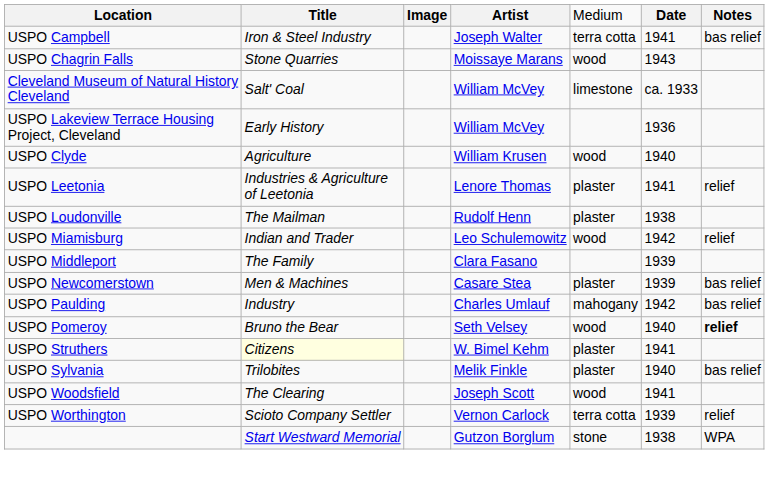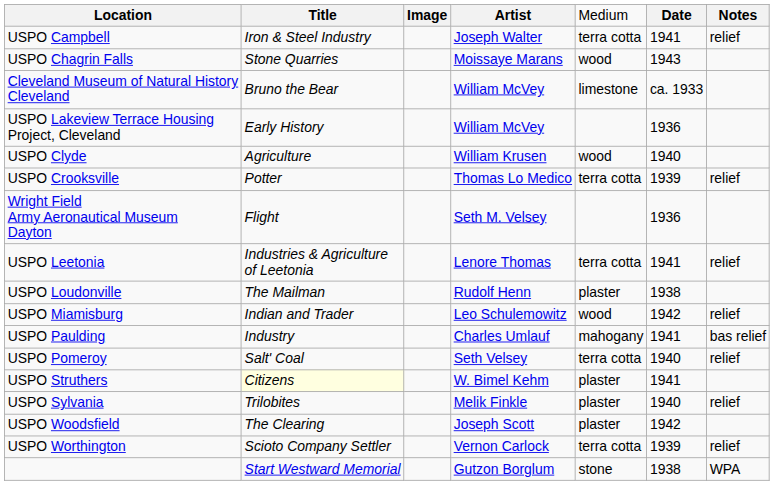 <table class="wikitable sortable">
 <tr>
 <th>Location</th>
 <th>Title</th>
 <th>Image</th>
 <th>Artist</th>
 <td>Medium</td>
 <th>Date</th>
 <th>Notes</th>
 </tr>
 <tr>
 <td>USPO <a href='#'>Campbell</a></td>
 <td><em>Iron & Steel Industry</em></td>
 <td></td>
 <td><a href='#'>Joseph Walter</a></td>
 <td>terra cotta</td>
 <td>1941</td>
-<td>bas relief</td>
+<td>relief</td>
 </tr>
 <tr>
 <td>USPO <a href='#'>Chagrin Falls</a></td>
 <td><em>Stone Quarries</em></td>
 <td></td>
 <td><a href='#'>Moissaye Marans</a></td>
 <td>wood</td>
 <td>1943</td>
 <td></td>
 </tr>
 <tr>
 <td><a href='#'>Cleveland Museum of Natural History</a><br> <a href='#'>Cleveland</a></td>
-<td><em>Salt' Coal</em></td>
+<td><em>Bruno the Bear</em></td>
 <td></td>
 <td><a href='#'>William McVey</a></td>
 <td>limestone</td>
 <td>ca. 1933</td>
 <td></td>
 </tr>
 <tr>
 <td>USPO <a href='#'>Lakeview Terrace Housing</a><br>Project, Cleveland</td>
 <td><em>Early History</em></td>
 <td></td>
 <td><a href='#'>William McVey</a></td>
 <td></td>
 <td>1936</td>
 <td></td>
 </tr>
 <tr>
 <td>USPO <a href='#'>Clyde</a></td>
 <td><em>Agriculture</em></td>
 <td></td>
 <td><a href='#'>William Krusen</a></td>
 <td>wood</td>
 <td>1940</td>
 <td></td>
 </tr>
 <tr>
+<td>USPO <a href='#'>Crooksville</a></td>
+<td><em>Potter</em></td>
+<td></td>
+<td><a href='#'>Thomas Lo Medico</a></td>
+<td>terra cotta</td>
+<td>1939</td>
+<td>relief</td>
+</tr>
+<tr>
+<td><a href='#'>Wright Field</a><br><a href='#'>Army Aeronautical Museum</a><br><a href='#'>Dayton</a></td>
+<td><em>Flight</em></td>
+<td></td>
+<td><a href='#'>Seth M. Velsey</a></td>
+<td></td>
+<td>1936</td>
+<td></td>
+</tr>
+<tr>
 <td>USPO <a href='#'>Leetonia</a></td>
 <td><em>Industries & Agriculture<br>of Leetonia</em></td>
 <td></td>
 <td><a href='#'>Lenore Thomas</a></td>
-<td>plaster</td>
+<td>terra cotta</td>
 <td>1941</td>
 <td>relief</td>
 </tr>
 <tr>
 <td>USPO <a href='#'>Loudonville</a></td>
 <td><em>The Mailman</em></td>
 <td></td>
 <td><a href='#'>Rudolf Henn</a></td>
 <td>plaster</td>
 <td>1938</td>
 <td></td>
 </tr>
 <tr>
 <td>USPO <a href='#'>Miamisburg</a></td>
 <td><em>Indian and Trader</em></td>
 <td></td>
 <td><a href='#'>Leo Schulemowitz</a></td>
 <td>wood</td>
 <td>1942</td>
 <td>relief</td>
 </tr>
 <tr>
-<td>USPO <a href='#'>Middleport</a></td>
-<td><em>The Family</em></td>
-<td></td>
-<td><a href='#'>Clara Fasano</a></td>
-<td></td>
-<td>1939</td>
-<td></td>
-</tr>
-<tr>
-<td>USPO <a href='#'>Newcomerstown</a></td>
-<td><em>Men & Machines</em></td>
-<td></td>
-<td><a href='#'>Casare Stea</a></td>
-<td>plaster</td>
-<td>1939</td>
-<td>bas relief</td>
-</tr>
-<tr>
 <td>USPO <a href='#'>Paulding</a></td>
 <td><em>Industry</em></td>
 <td></td>
 <td><a href='#'>Charles Umlauf</a></td>
 <td>mahogany</td>
-<td>1942</td>
+<td>1941</td>
 <td>bas relief</td>
 </tr>
 <tr>
 <td>USPO <a href='#'>Pomeroy</a></td>
-<td><em>Bruno the Bear</em></td>
+<td><em>Salt' Coal</em></td>
 <td></td>
 <td><a href='#'>Seth Velsey</a></td>
-<td>wood</td>
+<td>terra cotta</td>
 <td>1940</td>
-<td><strong>relief</strong></td>
+<td>relief</td>
 </tr>
 <tr>
 <td>USPO <a href='#'>Struthers</a></td>
 <td style="background: lightyellow;"><em>Citizens</em></td>
 <td></td>
 <td><a href='#'>W. Bimel Kehm</a></td>
 <td>plaster</td>
 <td>1941</td>
 <td></td>
 </tr>
 <tr>
 <td>USPO <a href='#'>Sylvania</a></td>
 <td><em>Trilobites</em></td>
 <td></td>
 <td><a href='#'>Melik Finkle</a></td>
 <td>plaster</td>
 <td>1940</td>
-<td>bas relief</td>
+<td>relief</td>
 </tr>
 <tr>
 <td>USPO <a href='#'>Woodsfield</a></td>
 <td><em>The Clearing</em></td>
 <td></td>
 <td><a href='#'>Joseph Scott</a></td>
-<td>wood</td>
-<td>1941</td>
+<td>plaster</td>
+<td>1942</td>
 <td></td>
 </tr>
 <tr>
 <td>USPO <a href='#'>Worthington</a></td>
 <td><em>Scioto Company Settler</em></td>
 <td></td>
 <td><a href='#'>Vernon Carlock</a></td>
 <td>terra cotta</td>
 <td>1939</td>
 <td>relief</td>
 </tr>
 <tr>
 <td></td>
 <td><em><a href='#'>Start Westward Memorial</a></em></td>
 <td></td>
 <td><a href='#'>Gutzon Borglum</a></td>
 <td>stone</td>
 <td>1938</td>
 <td>WPA</td>
 </tr>
 </table>
